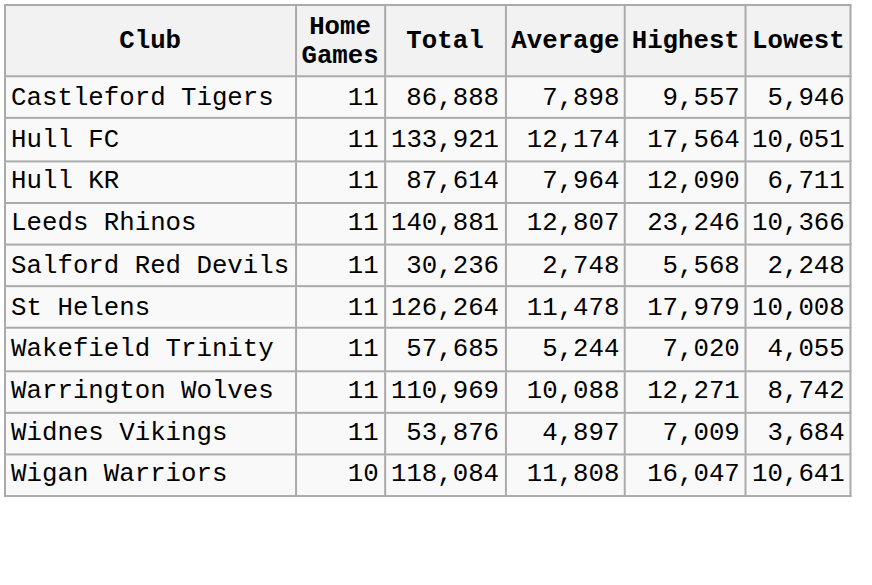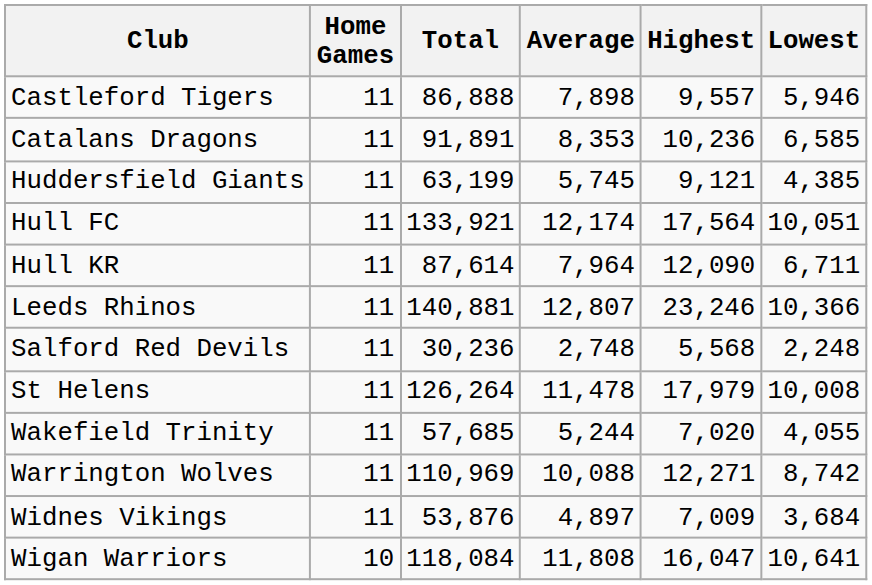 <table class="wikitable sortable" style="text-align:right">
 <tr>
 <th>Club</th>
 <th>Home<br>Games</th>
 <th>Total</th>
 <th>Average</th>
 <th>Highest</th>
 <th>Lowest</th>
 </tr>
 <tr>
 <td style="text-align:left"> Castleford Tigers</td>
 <td>11</td>
 <td>86,888</td>
 <td>7,898</td>
 <td>9,557</td>
 <td>5,946</td>
+</tr>
+<tr>
+<td style="text-align:left"> Catalans Dragons</td>
+<td>11</td>
+<td>91,891</td>
+<td>8,353</td>
+<td>10,236</td>
+<td>6,585</td>
+</tr>
+<tr>
+<td style="text-align:left"> Huddersfield Giants</td>
+<td>11</td>
+<td>63,199</td>
+<td>5,745</td>
+<td>9,121</td>
+<td>4,385</td>
 </tr>
 <tr>
 <td style="text-align:left"> Hull FC</td>
 <td>11</td>
 <td>133,921</td>
 <td>12,174</td>
 <td>17,564</td>
 <td>10,051</td>
 </tr>
 <tr>
 <td style="text-align:left"> Hull KR</td>
 <td>11</td>
 <td>87,614</td>
 <td>7,964</td>
 <td>12,090</td>
 <td>6,711</td>
 </tr>
 <tr>
 <td style="text-align:left"> Leeds Rhinos</td>
 <td>11</td>
 <td>140,881</td>
 <td>12,807</td>
 <td>23,246</td>
 <td>10,366</td>
 </tr>
 <tr>
 <td style="text-align:left"> Salford Red Devils</td>
 <td>11</td>
 <td>30,236</td>
 <td>2,748</td>
 <td>5,568</td>
 <td>2,248</td>
 </tr>
 <tr>
 <td style="text-align:left"> St Helens</td>
 <td>11</td>
 <td>126,264</td>
 <td>11,478</td>
 <td>17,979</td>
 <td>10,008</td>
 </tr>
 <tr>
 <td style="text-align:left"> Wakefield Trinity</td>
 <td>11</td>
 <td>57,685</td>
 <td>5,244</td>
 <td>7,020</td>
 <td>4,055</td>
 </tr>
 <tr>
 <td style="text-align:left"> Warrington Wolves</td>
 <td>11</td>
 <td>110,969</td>
 <td>10,088</td>
 <td>12,271</td>
 <td>8,742</td>
 </tr>
 <tr>
 <td style="text-align:left"> Widnes Vikings</td>
 <td>11</td>
 <td>53,876</td>
 <td>4,897</td>
 <td>7,009</td>
 <td>3,684</td>
 </tr>
 <tr>
 <td style="text-align:left"> Wigan Warriors</td>
 <td>10 </td>
 <td>118,084</td>
 <td>11,808</td>
 <td>16,047</td>
 <td>10,641</td>
 </tr>
 </table>
